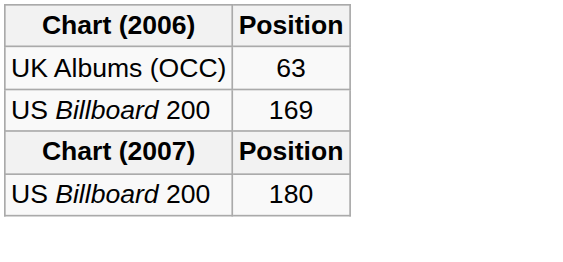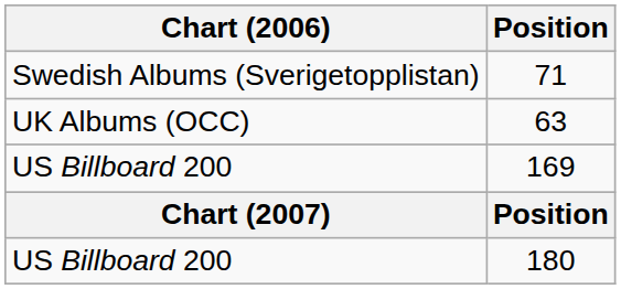 <table class="wikitable plainrowheaders">
 <tr>
 <th scope="col">Chart (2006)</th>
 <th scope="col">Position</th>
+</tr>
+<tr>
+<td>Swedish Albums (Sverigetopplistan)</td>
+<td style="text-align:center">71</td>
 </tr>
 <tr>
 <td>UK Albums (OCC)</td>
 <td style="text-align:center">63</td>
 </tr>
 <tr>
 <td>US <em>Billboard</em> 200</td>
 <td style="text-align:center">169</td>
 </tr>
 <tr>
 <th scope="col">Chart (2007)</th>
 <th scope="col">Position</th>
 </tr>
 <tr>
 <td>US <em>Billboard</em> 200</td>
 <td style="text-align:center">180</td>
 </tr>
 </table>
